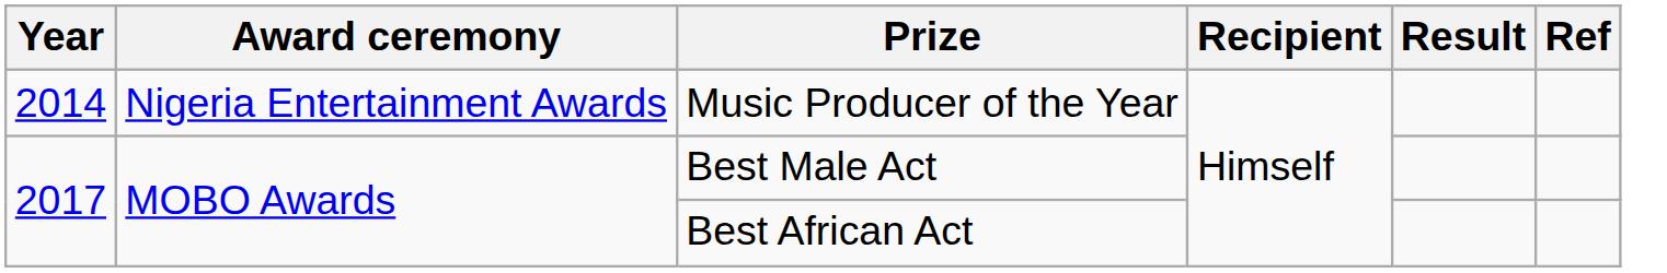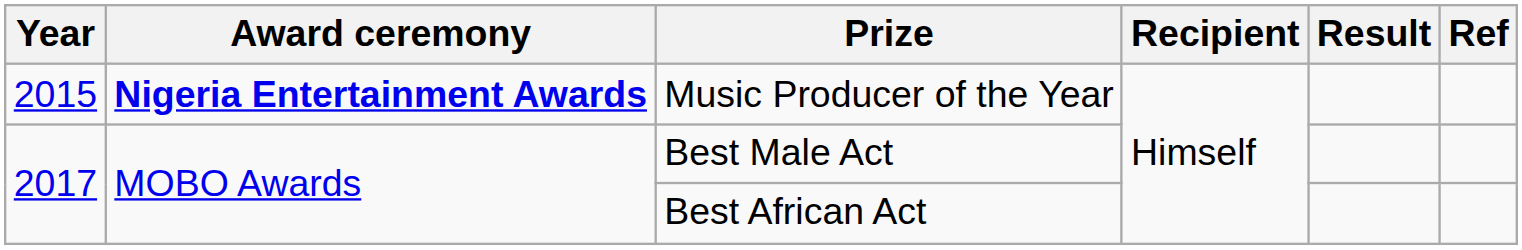 <table class ="wikitable">
 <tr>
 <th>Year</th>
 <th>Award ceremony</th>
 <th>Prize</th>
 <th>Recipient</th>
 <th>Result</th>
 <th>Ref</th>
 </tr>
 <tr>
-<td><a href='#'>2014</a></td>
-<td><a href='#'>Nigeria Entertainment Awards</a></td>
+<td><a href='#'>2015</a></td>
+<td><strong><a href='#'>Nigeria Entertainment Awards</a></strong></td>
 <td>Music Producer of the Year</td>
 <td rowspan="3">Himself</td>
 <td></td>
 <td></td>
 </tr>
 <tr>
 <td rowspan="2"><a href='#'>2017</a></td>
 <td rowspan="2"><a href='#'>MOBO Awards</a></td>
 <td>Best Male Act</td>
 <td></td>
 <td></td>
 </tr>
 <tr>
 <td>Best African Act</td>
 <td></td>
 <td></td>
 </tr>
 </table>
